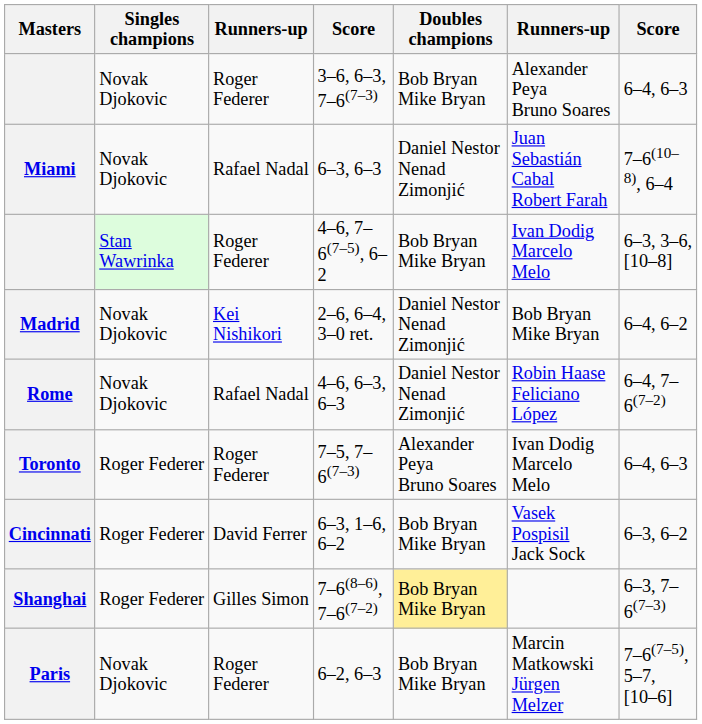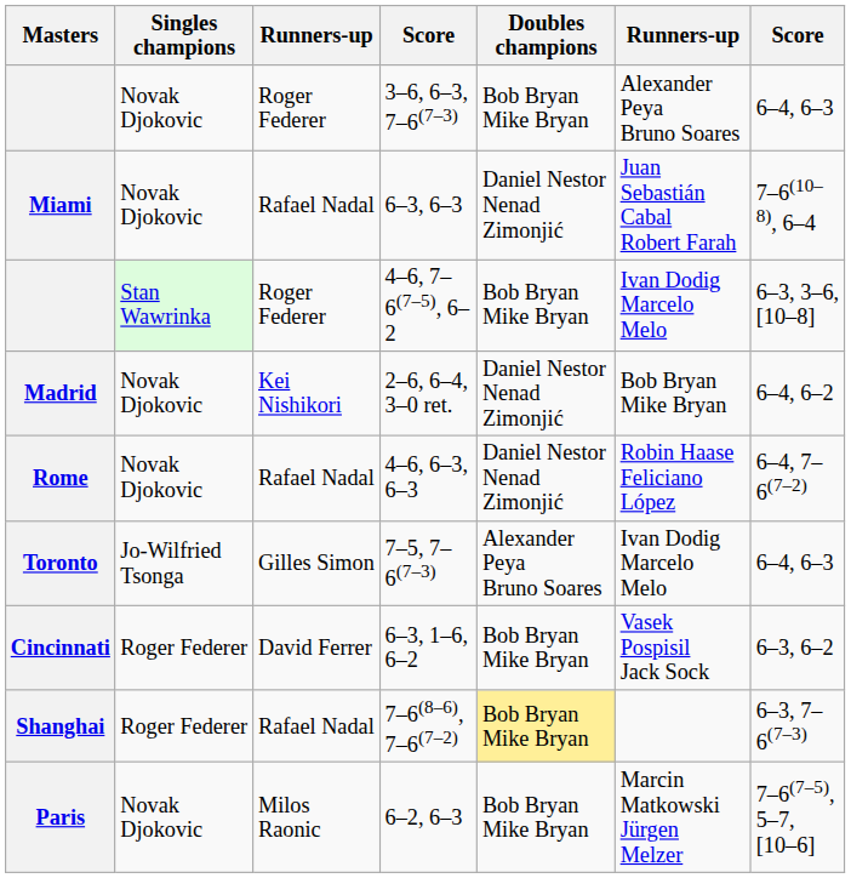 <table class="wikitable plainrowheaders">
 <tr>
 <th scope="col">Masters</th>
 <th scope="col" style="width:11em">Singles champions</th>
 <th scope="col" style="width:11em">Runners-up</th>
 <th scope="col" style="width:11em">Score</th>
 <th scope="col" style="width:11em">Doubles champions</th>
 <th scope="col" style="width:11em">Runners-up</th>
 <th scope="col" style="width:10em">Score</th>
 </tr>
 <tr>
 <th scope="row"><br></th>
 <td> Novak Djokovic</td>
 <td> Roger Federer</td>
 <td>3–6, 6–3, 7–6<sup>(7–3)</sup></td>
 <td> Bob Bryan <br> Mike Bryan</td>
 <td> Alexander Peya <br>  Bruno Soares</td>
 <td>6–4, 6–3</td>
 </tr>
 <tr>
 <th scope="row"><a href='#'><strong>Miami</strong></a><br></th>
 <td> Novak Djokovic</td>
 <td> Rafael Nadal</td>
 <td>6–3, 6–3</td>
 <td> Daniel Nestor <br>  Nenad Zimonjić</td>
 <td> <a href='#'>Juan Sebastián Cabal</a> <br>  <a href='#'>Robert Farah</a></td>
 <td>7–6<sup>(10–8)</sup>, 6–4</td>
 </tr>
 <tr>
 <th scope="row"><br></th>
 <td style="background-color: #ddfddd"> <a href='#'>Stan Wawrinka</a></td>
 <td> Roger Federer</td>
 <td>4–6, 7–6<sup>(7–5)</sup>, 6–2</td>
 <td> Bob Bryan <br> Mike Bryan</td>
 <td> <a href='#'>Ivan Dodig</a> <br>  <a href='#'>Marcelo Melo</a></td>
 <td>6–3, 3–6, [10–8]</td>
 </tr>
 <tr>
 <th scope="row"><a href='#'><strong>Madrid</strong></a><br></th>
 <td> Novak Djokovic</td>
 <td> <a href='#'>Kei Nishikori</a></td>
 <td>2–6, 6–4, 3–0 ret.</td>
 <td> Daniel Nestor <br>  Nenad Zimonjić</td>
 <td> Bob Bryan <br> Mike Bryan</td>
 <td>6–4, 6–2</td>
 </tr>
 <tr>
 <th scope="row"><a href='#'><strong>Rome</strong></a><br></th>
 <td> Novak Djokovic</td>
 <td> Rafael Nadal</td>
 <td>4–6, 6–3, 6–3</td>
 <td> Daniel Nestor <br>  Nenad Zimonjić</td>
 <td> <a href='#'>Robin Haase</a> <br>  <a href='#'>Feliciano López</a></td>
 <td>6–4, 7–6<sup>(7–2)</sup></td>
 </tr>
 <tr>
 <th scope="row"><a href='#'><strong>Toronto</strong></a><br></th>
-<td> Roger Federer</td>
-<td> Roger Federer</td>
+<td> Jo-Wilfried Tsonga</td>
+<td> Gilles Simon</td>
 <td>7–5, 7–6<sup>(7–3)</sup></td>
 <td> Alexander Peya <br>  Bruno Soares</td>
 <td> Ivan Dodig <br>  Marcelo Melo</td>
 <td>6–4, 6–3</td>
 </tr>
 <tr>
 <th scope="row"><a href='#'><strong>Cincinnati</strong></a><br></th>
 <td> Roger Federer</td>
 <td> David Ferrer</td>
 <td>6–3, 1–6, 6–2</td>
 <td> Bob Bryan <br> Mike Bryan</td>
 <td> <a href='#'>Vasek Pospisil</a> <br>  Jack Sock</td>
 <td>6–3, 6–2</td>
 </tr>
 <tr>
 <th scope="row"><a href='#'><strong>Shanghai</strong></a><br></th>
 <td> Roger Federer</td>
-<td> Gilles Simon</td>
+<td> Rafael Nadal</td>
 <td>7–6<sup>(8–6)</sup>, 7–6<sup>(7–2)</sup></td>
 <td style="background-color: #ffef98"> Bob Bryan <br> Mike Bryan</td>
 <td></td>
 <td>6–3, 7–6<sup>(7–3)</sup></td>
 </tr>
 <tr>
 <th scope="row"><a href='#'><strong>Paris</strong></a><br></th>
 <td> Novak Djokovic</td>
-<td> Roger Federer</td>
+<td> Milos Raonic</td>
 <td>6–2, 6–3</td>
 <td> Bob Bryan <br> Mike Bryan</td>
 <td> Marcin Matkowski <br>  <a href='#'>Jürgen Melzer</a></td>
 <td>7–6<sup>(7–5)</sup>, 5–7, [10–6]</td>
 </tr>
 </table>
